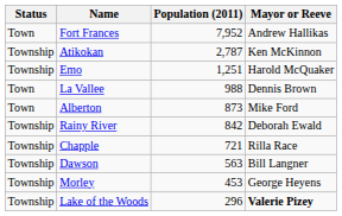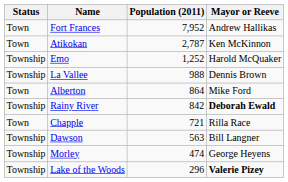 <table class=wikitable>
 <tr>
 <th>Status</th>
 <th>Name</th>
 <th>Population (2011)</th>
 <th>Mayor or Reeve</th>
 </tr>
 <tr>
 <td>Town</td>
 <td><a href='#'>Fort Frances</a></td>
 <td align=right>7,952</td>
 <td>Andrew Hallikas</td>
 </tr>
 <tr>
-<td>Township</td>
+<td>Town</td>
 <td><a href='#'>Atikokan</a></td>
 <td align=right>2,787</td>
 <td>Ken McKinnon</td>
 </tr>
 <tr>
 <td>Township</td>
 <td><a href='#'>Emo</a></td>
-<td align=right>1,251</td>
+<td align=right>1,252</td>
 <td>Harold McQuaker</td>
 </tr>
 <tr>
-<td>Town</td>
+<td>Township</td>
 <td><a href='#'>La Vallee</a></td>
 <td align=right>988</td>
 <td>Dennis Brown</td>
 </tr>
 <tr>
 <td>Town</td>
 <td><a href='#'>Alberton</a></td>
-<td align=right>873</td>
+<td align=right>864</td>
 <td>Mike Ford</td>
 </tr>
 <tr>
 <td>Township</td>
 <td><a href='#'>Rainy River</a></td>
 <td align=right>842</td>
-<td>Deborah Ewald</td>
+<td><strong>Deborah Ewald</strong></td>
 </tr>
 <tr>
-<td>Township</td>
+<td>Town</td>
 <td><a href='#'>Chapple</a></td>
 <td align=right>721</td>
 <td>Rilla Race</td>
 </tr>
 <tr>
 <td>Township</td>
 <td><a href='#'>Dawson</a></td>
 <td align=right>563</td>
 <td>Bill Langner</td>
 </tr>
 <tr>
 <td>Township</td>
 <td><a href='#'>Morley</a></td>
-<td align=right>453</td>
+<td align=right>474</td>
 <td>George Heyens</td>
 </tr>
 <tr>
 <td>Township</td>
 <td><a href='#'>Lake of the Woods</a></td>
 <td align=right>296</td>
 <td><strong>Valerie Pizey</strong></td>
 </tr>
 </table>
